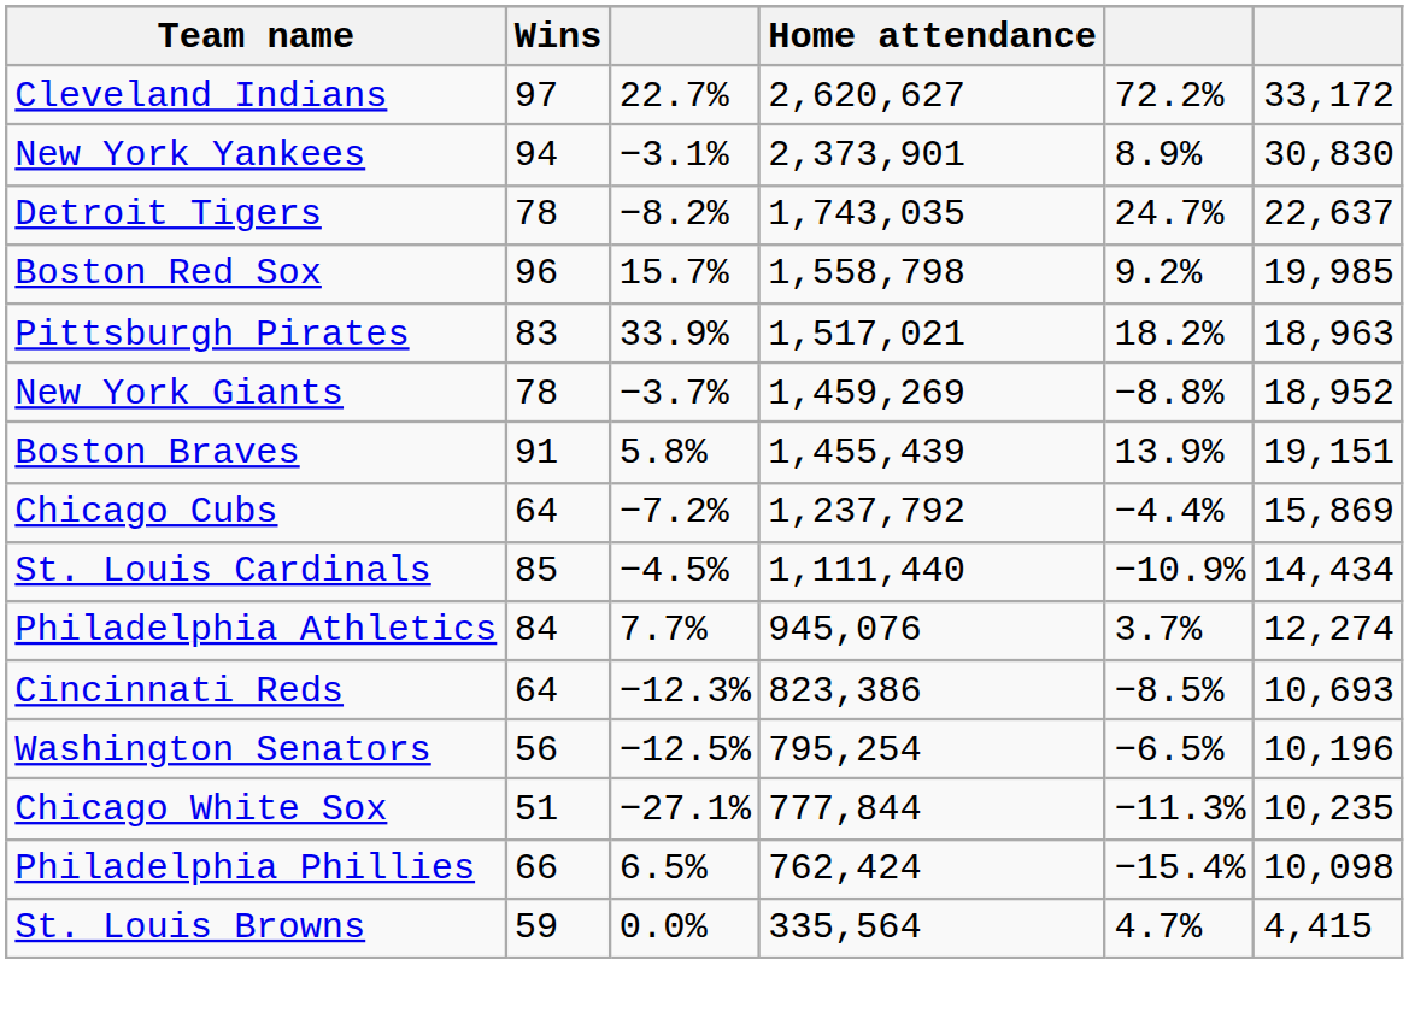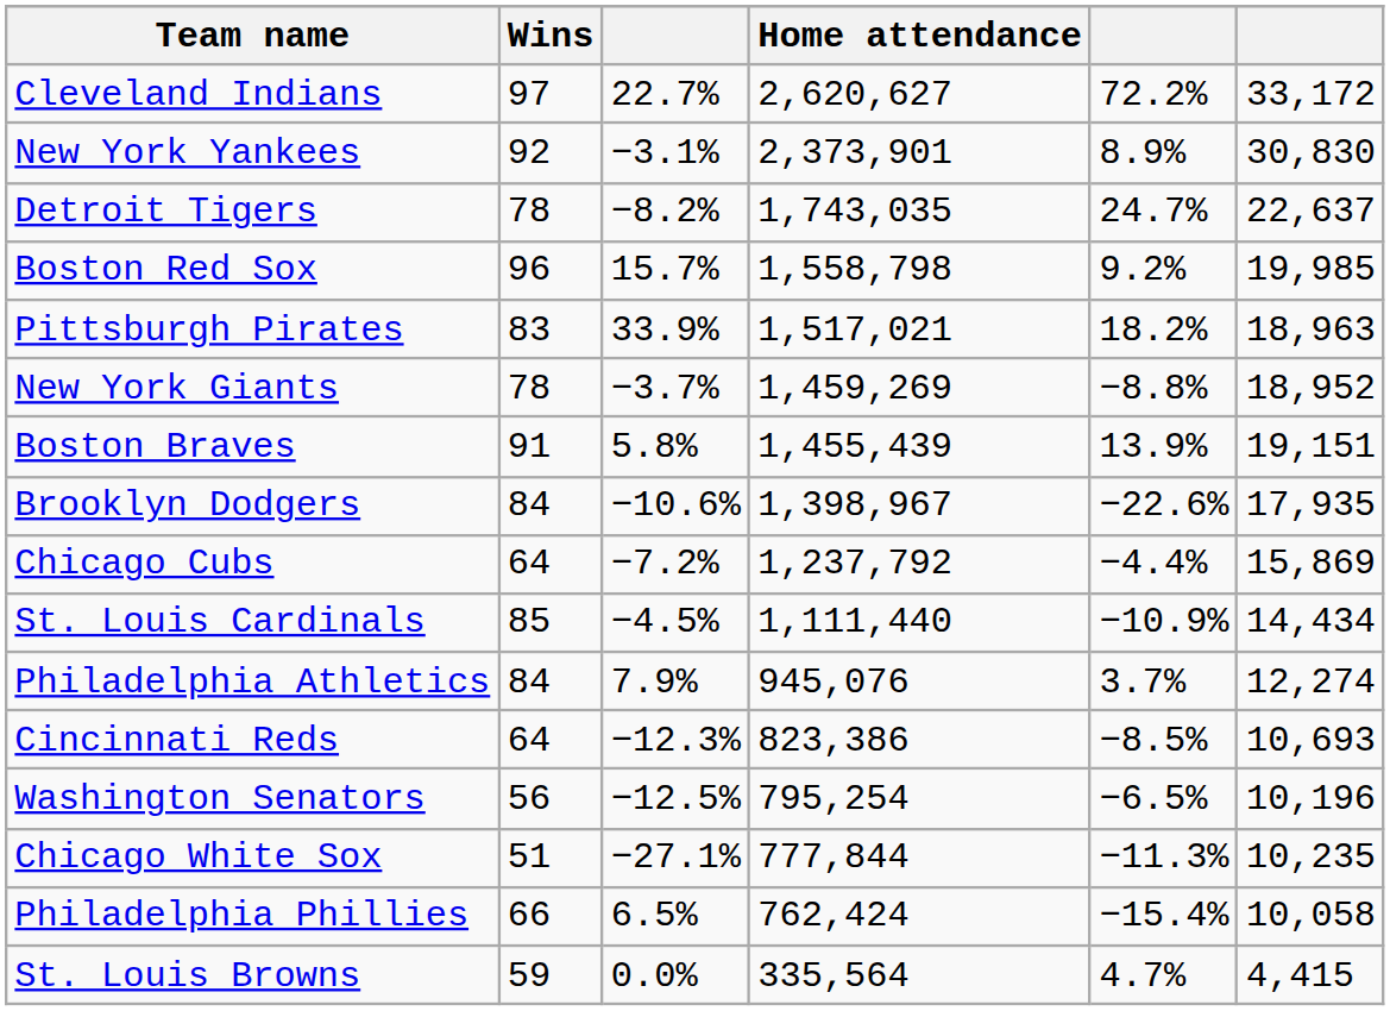 <table class="wikitable sortable">
 <tr style="text-align:center; font-size:larger;">
 </tr>
 <tr>
 <th>Team name</th>
 <th>Wins</th>
 <th></th>
 <th>Home attendance</th>
 <th></th>
 <th></th>
 </tr>
 <tr>
 <td><a href='#'>Cleveland Indians</a></td>
 <td>97</td>
 <td>22.7%</td>
 <td>2,620,627</td>
 <td>72.2%</td>
 <td>33,172</td>
 </tr>
 <tr>
 <td><a href='#'>New York Yankees</a></td>
-<td>94</td>
+<td>92</td>
 <td>−3.1%</td>
 <td>2,373,901</td>
 <td>8.9%</td>
 <td>30,830</td>
 </tr>
 <tr>
 <td><a href='#'>Detroit Tigers</a></td>
 <td>78</td>
 <td>−8.2%</td>
 <td>1,743,035</td>
 <td>24.7%</td>
 <td>22,637</td>
 </tr>
 <tr>
 <td><a href='#'>Boston Red Sox</a></td>
 <td>96</td>
 <td>15.7%</td>
 <td>1,558,798</td>
 <td>9.2%</td>
 <td>19,985</td>
 </tr>
 <tr>
 <td><a href='#'>Pittsburgh Pirates</a></td>
 <td>83</td>
 <td>33.9%</td>
 <td>1,517,021</td>
 <td>18.2%</td>
 <td>18,963</td>
 </tr>
 <tr>
 <td><a href='#'>New York Giants</a></td>
 <td>78</td>
 <td>−3.7%</td>
 <td>1,459,269</td>
 <td>−8.8%</td>
 <td>18,952</td>
 </tr>
 <tr>
 <td><a href='#'>Boston Braves</a></td>
 <td>91</td>
 <td>5.8%</td>
 <td>1,455,439</td>
 <td>13.9%</td>
 <td>19,151</td>
 </tr>
 <tr>
+<td><a href='#'>Brooklyn Dodgers</a></td>
+<td>84</td>
+<td>−10.6%</td>
+<td>1,398,967</td>
+<td>−22.6%</td>
+<td>17,935</td>
+</tr>
+<tr>
 <td><a href='#'>Chicago Cubs</a></td>
 <td>64</td>
 <td>−7.2%</td>
 <td>1,237,792</td>
 <td>−4.4%</td>
 <td>15,869</td>
 </tr>
 <tr>
 <td><a href='#'>St. Louis Cardinals</a></td>
 <td>85</td>
 <td>−4.5%</td>
 <td>1,111,440</td>
 <td>−10.9%</td>
 <td>14,434</td>
 </tr>
 <tr>
 <td><a href='#'>Philadelphia Athletics</a></td>
 <td>84</td>
-<td>7.7%</td>
+<td>7.9%</td>
 <td>945,076</td>
 <td>3.7%</td>
 <td>12,274</td>
 </tr>
 <tr>
 <td><a href='#'>Cincinnati Reds</a></td>
 <td>64</td>
 <td>−12.3%</td>
 <td>823,386</td>
 <td>−8.5%</td>
 <td>10,693</td>
 </tr>
 <tr>
 <td><a href='#'>Washington Senators</a></td>
 <td>56</td>
 <td>−12.5%</td>
 <td>795,254</td>
 <td>−6.5%</td>
 <td>10,196</td>
 </tr>
 <tr>
 <td><a href='#'>Chicago White Sox</a></td>
 <td>51</td>
 <td>−27.1%</td>
 <td>777,844</td>
 <td>−11.3%</td>
 <td>10,235</td>
 </tr>
 <tr>
 <td><a href='#'>Philadelphia Phillies</a></td>
 <td>66</td>
 <td>6.5%</td>
 <td>762,424</td>
 <td>−15.4%</td>
-<td>10,098</td>
+<td>10,058</td>
 </tr>
 <tr>
 <td><a href='#'>St. Louis Browns</a></td>
 <td>59</td>
 <td>0.0%</td>
 <td>335,564</td>
 <td>4.7%</td>
 <td>4,415</td>
 </tr>
 </table>
